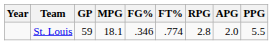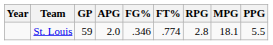 <table class="wikitable sortable" style="font-size:95%; text-align:right;">
 <tr>
 <th>Year</th>
 <th>Team</th>
 <th>GP</th>
-<th>MPG</th>
+<th>APG</th>
 <th>FG%</th>
 <th>FT%</th>
 <th>RPG</th>
-<th>APG</th>
+<th>MPG</th>
 <th>PPG</th>
 </tr>
 <tr>
 <td style="text-align:left;"></td>
 <td style="text-align:left;"><a href='#'>St. Louis</a></td>
 <td>59</td>
-<td>18.1</td>
+<td>2.0</td>
 <td>.346</td>
 <td>.774</td>
 <td>2.8</td>
-<td>2.0</td>
+<td>18.1</td>
 <td>5.5</td>
 </tr>
 </table>
